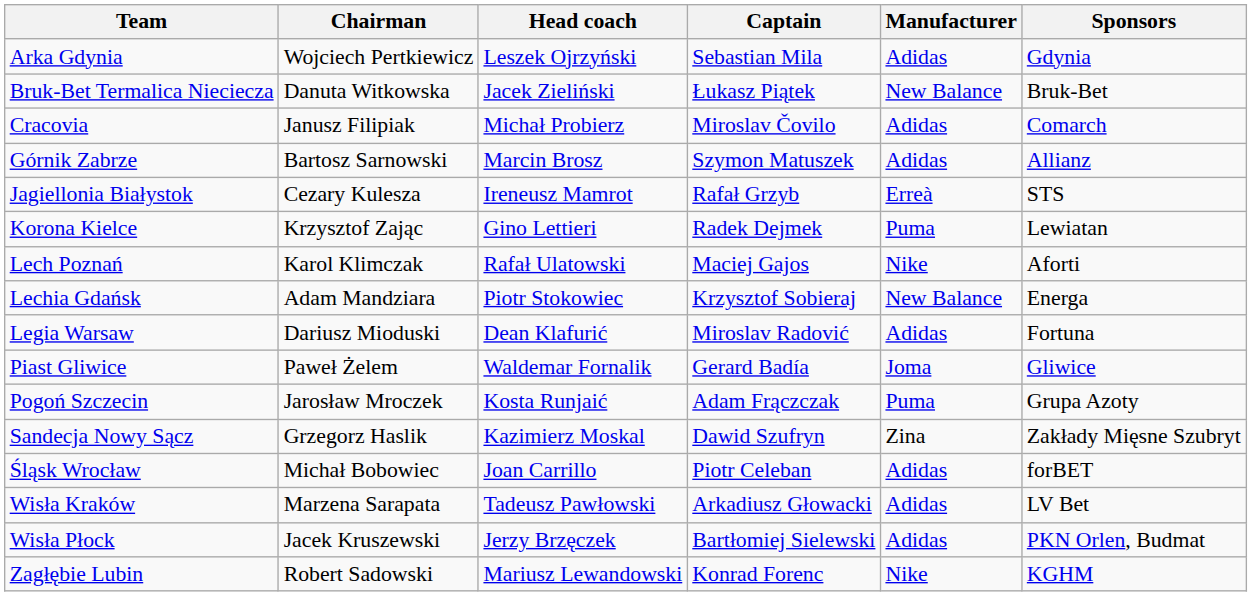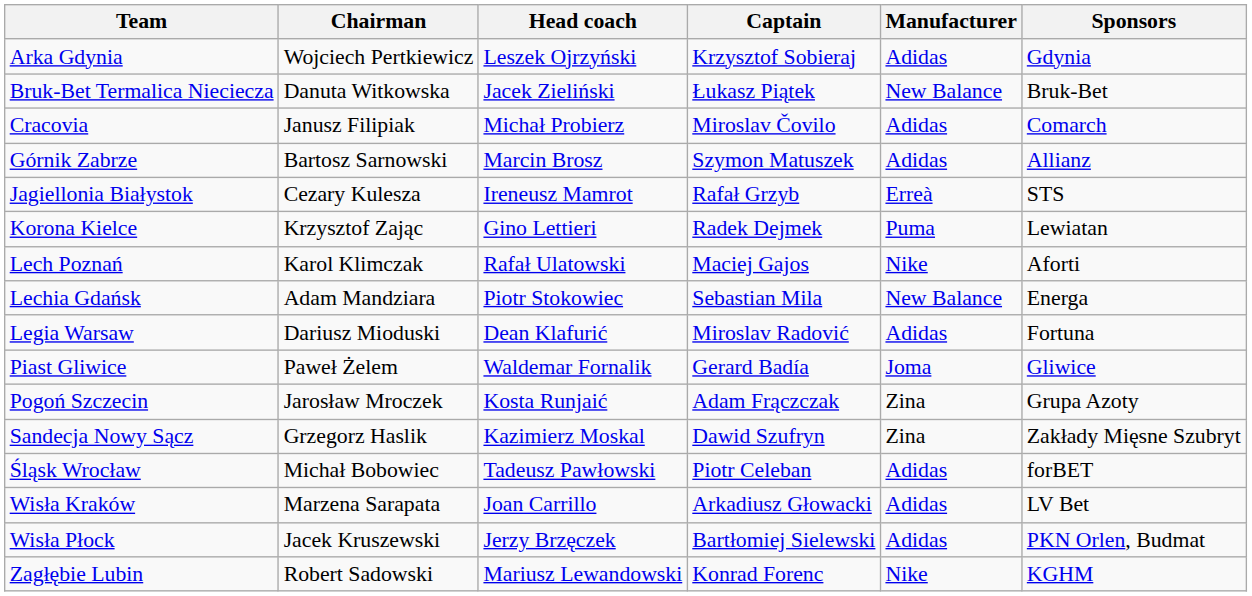 <table class="wikitable sortable" style="text-align: left;">
 <tr>
 <th>Team</th>
 <th>Chairman</th>
 <th>Head coach</th>
 <th>Captain</th>
 <th>Manufacturer</th>
 <th>Sponsors</th>
 </tr>
 <tr>
 <td><a href='#'>Arka Gdynia</a></td>
 <td> Wojciech Pertkiewicz</td>
 <td> <a href='#'>Leszek Ojrzyński</a></td>
-<td> <a href='#'>Sebastian Mila</a></td>
+<td> <a href='#'>Krzysztof Sobieraj</a></td>
 <td><a href='#'>Adidas</a></td>
 <td><a href='#'>Gdynia</a></td>
 </tr>
 <tr>
 <td><a href='#'>Bruk-Bet Termalica Nieciecza</a></td>
 <td> Danuta Witkowska</td>
 <td> <a href='#'>Jacek Zieliński</a></td>
 <td> <a href='#'>Łukasz Piątek</a></td>
 <td><a href='#'>New Balance</a></td>
 <td>Bruk-Bet</td>
 </tr>
 <tr>
 <td><a href='#'>Cracovia</a></td>
 <td> Janusz Filipiak</td>
 <td> <a href='#'>Michał Probierz</a></td>
 <td> <a href='#'>Miroslav Čovilo</a></td>
 <td><a href='#'>Adidas</a></td>
 <td><a href='#'>Comarch</a></td>
 </tr>
 <tr>
 <td><a href='#'>Górnik Zabrze</a></td>
 <td> Bartosz Sarnowski</td>
 <td> <a href='#'>Marcin Brosz</a></td>
 <td> <a href='#'>Szymon Matuszek</a></td>
 <td><a href='#'>Adidas</a></td>
 <td><a href='#'>Allianz</a></td>
 </tr>
 <tr>
 <td><a href='#'>Jagiellonia Białystok</a></td>
 <td> Cezary Kulesza</td>
 <td> <a href='#'>Ireneusz Mamrot</a></td>
 <td> <a href='#'>Rafał Grzyb</a></td>
 <td><a href='#'>Erreà</a></td>
 <td>STS</td>
 </tr>
 <tr>
 <td><a href='#'>Korona Kielce</a></td>
 <td> Krzysztof Zając</td>
 <td> <a href='#'>Gino Lettieri</a></td>
 <td> <a href='#'>Radek Dejmek</a></td>
 <td><a href='#'>Puma</a></td>
 <td>Lewiatan</td>
 </tr>
 <tr>
 <td><a href='#'>Lech Poznań</a></td>
 <td> Karol Klimczak</td>
 <td> <a href='#'>Rafał Ulatowski</a></td>
 <td> <a href='#'>Maciej Gajos</a></td>
 <td><a href='#'>Nike</a></td>
 <td>Aforti</td>
 </tr>
 <tr>
 <td><a href='#'>Lechia Gdańsk</a></td>
 <td> Adam Mandziara</td>
 <td> <a href='#'>Piotr Stokowiec</a></td>
-<td> <a href='#'>Krzysztof Sobieraj</a></td>
+<td> <a href='#'>Sebastian Mila</a></td>
 <td><a href='#'>New Balance</a></td>
 <td>Energa</td>
 </tr>
 <tr>
 <td><a href='#'>Legia Warsaw</a></td>
 <td> Dariusz Mioduski</td>
 <td> <a href='#'>Dean Klafurić</a></td>
 <td> <a href='#'>Miroslav Radović</a></td>
 <td><a href='#'>Adidas</a></td>
 <td>Fortuna</td>
 </tr>
 <tr>
 <td><a href='#'>Piast Gliwice</a></td>
 <td> Paweł Żelem</td>
 <td> <a href='#'>Waldemar Fornalik</a></td>
 <td> <a href='#'>Gerard Badía</a></td>
 <td><a href='#'>Joma</a></td>
 <td><a href='#'>Gliwice</a></td>
 </tr>
 <tr>
 <td><a href='#'>Pogoń Szczecin</a></td>
 <td> Jarosław Mroczek</td>
 <td> <a href='#'>Kosta Runjaić</a></td>
 <td> <a href='#'>Adam Frączczak</a></td>
-<td><a href='#'>Puma</a></td>
+<td>Zina</td>
 <td>Grupa Azoty</td>
 </tr>
 <tr>
 <td><a href='#'>Sandecja Nowy Sącz</a></td>
 <td> Grzegorz Haslik</td>
 <td> <a href='#'>Kazimierz Moskal</a></td>
 <td> <a href='#'>Dawid Szufryn</a></td>
 <td>Zina</td>
 <td>Zakłady Mięsne Szubryt</td>
 </tr>
 <tr>
 <td><a href='#'>Śląsk Wrocław</a></td>
 <td> Michał Bobowiec</td>
-<td> <a href='#'>Joan Carrillo</a></td>
+<td> <a href='#'>Tadeusz Pawłowski</a></td>
 <td> <a href='#'>Piotr Celeban</a></td>
 <td><a href='#'>Adidas</a></td>
 <td>forBET</td>
 </tr>
 <tr>
 <td><a href='#'>Wisła Kraków</a></td>
 <td> Marzena Sarapata</td>
-<td> <a href='#'>Tadeusz Pawłowski</a></td>
+<td> <a href='#'>Joan Carrillo</a></td>
 <td> <a href='#'>Arkadiusz Głowacki</a></td>
 <td><a href='#'>Adidas</a></td>
 <td>LV Bet</td>
 </tr>
 <tr>
 <td><a href='#'>Wisła Płock</a></td>
 <td> Jacek Kruszewski</td>
 <td> <a href='#'>Jerzy Brzęczek</a></td>
 <td> <a href='#'>Bartłomiej Sielewski</a></td>
 <td><a href='#'>Adidas</a></td>
 <td><a href='#'>PKN Orlen</a>, Budmat</td>
 </tr>
 <tr>
 <td><a href='#'>Zagłębie Lubin</a></td>
 <td> Robert Sadowski</td>
 <td> <a href='#'>Mariusz Lewandowski</a></td>
 <td> <a href='#'>Konrad Forenc</a></td>
 <td><a href='#'>Nike</a></td>
 <td><a href='#'>KGHM</a></td>
 </tr>
 </table>
